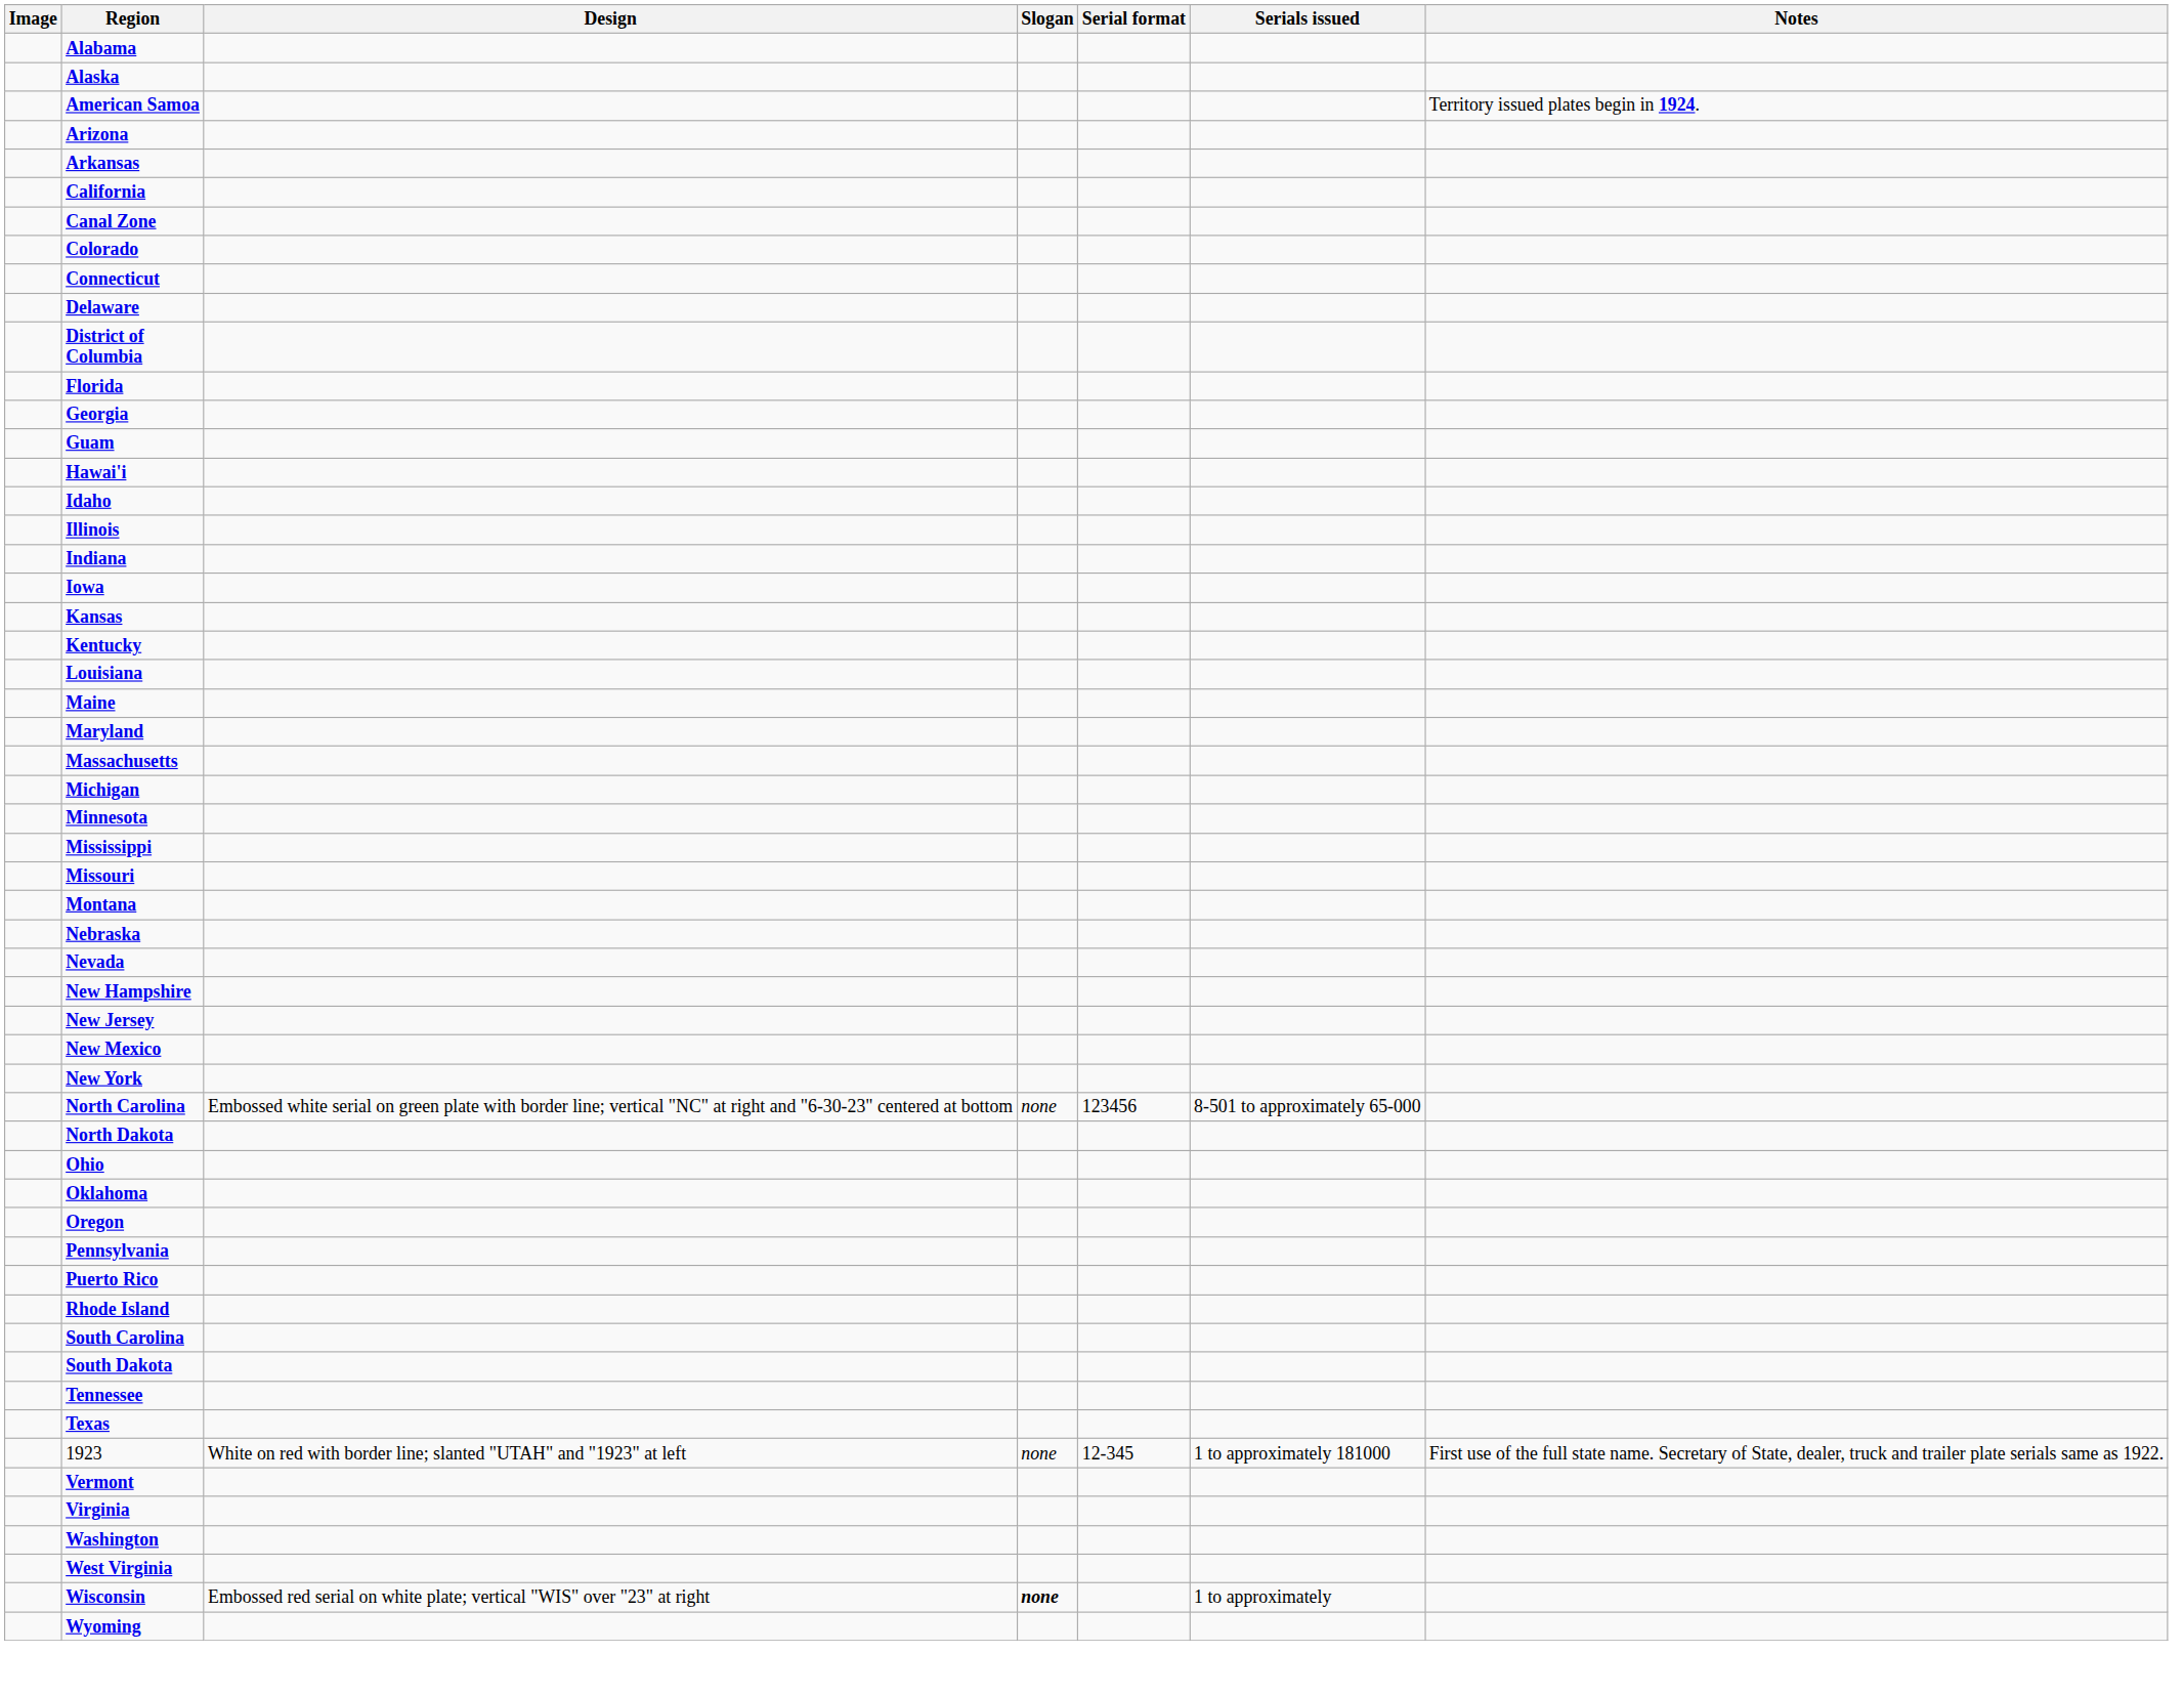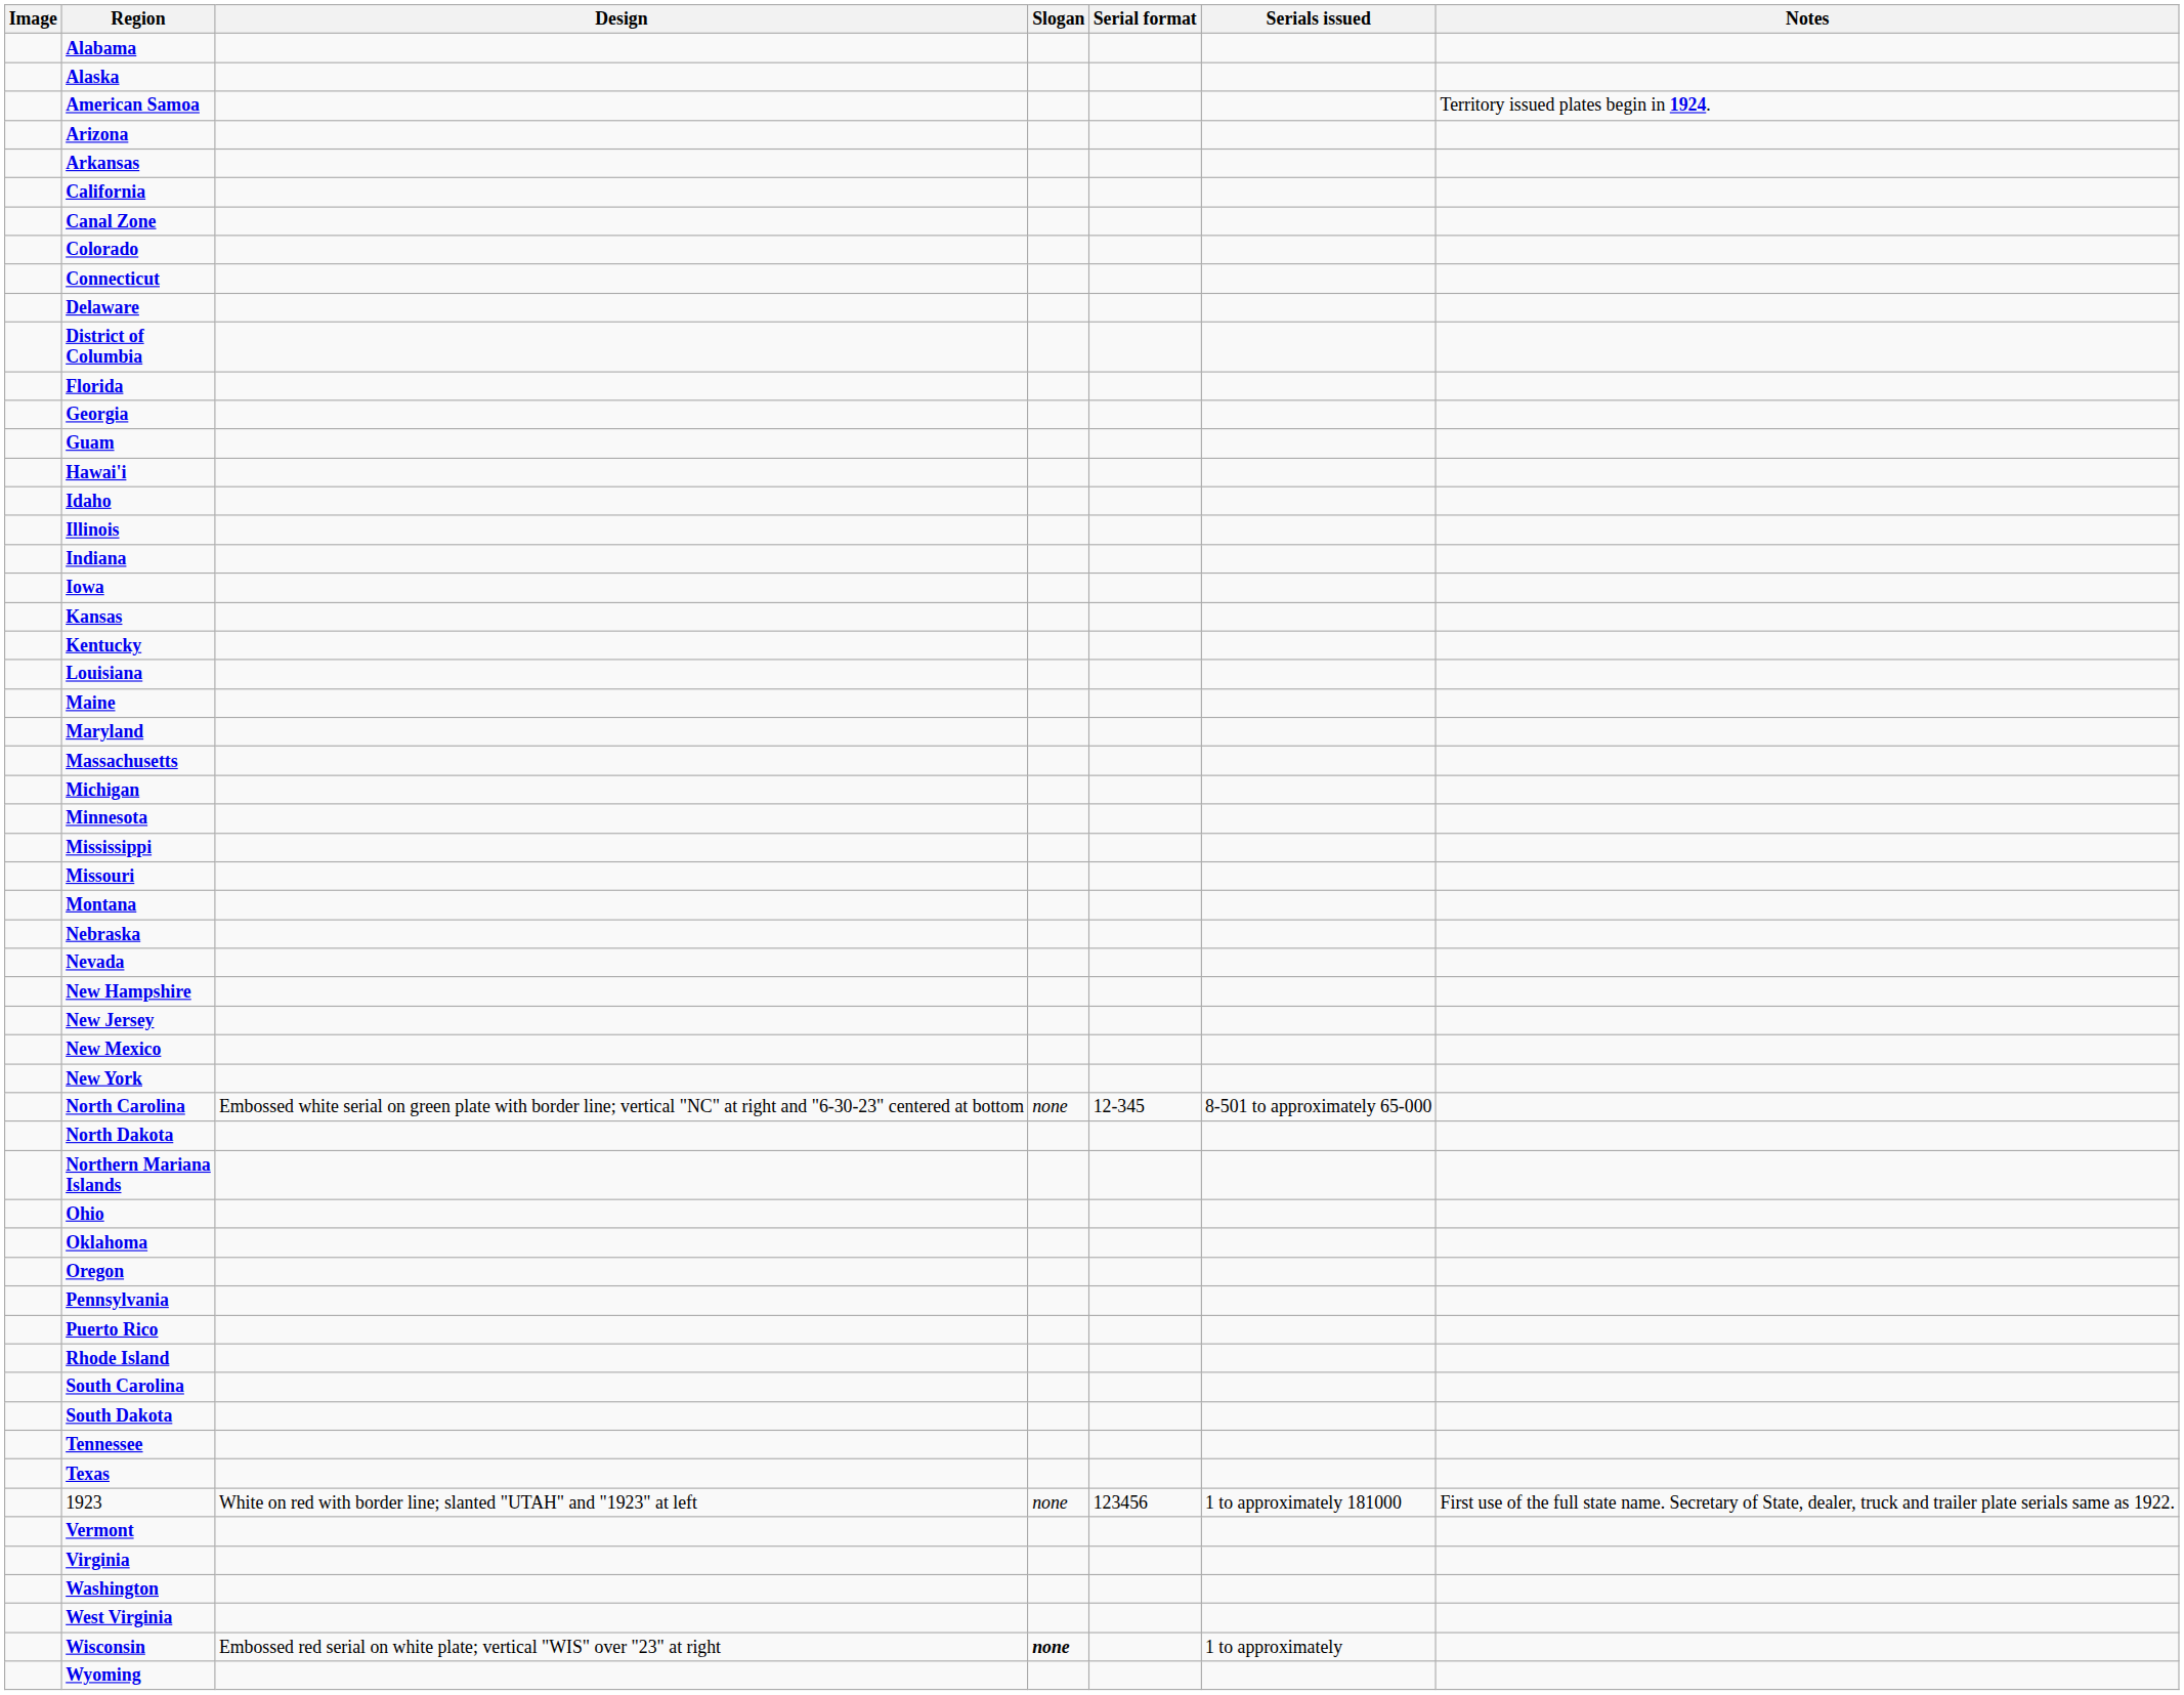 <table class="wikitable">
 <tr>
 <th>Image</th>
 <th>Region</th>
 <th>Design</th>
 <th>Slogan</th>
 <th>Serial format</th>
 <th>Serials issued</th>
 <th>Notes</th>
 </tr>
 <tr>
 <td></td>
 <td><strong><a href='#'>Alabama</a></strong></td>
 <td></td>
 <td></td>
 <td></td>
 <td></td>
 <td></td>
 </tr>
 <tr>
 <td></td>
 <td><strong><a href='#'>Alaska</a></strong></td>
 <td></td>
 <td></td>
 <td></td>
 <td></td>
 <td></td>
 </tr>
 <tr>
 <td></td>
 <td><strong><a href='#'>American Samoa</a></strong></td>
 <td></td>
 <td></td>
 <td></td>
 <td></td>
 <td>Territory issued plates begin in <a href='#'><strong>1924</strong></a>.</td>
 </tr>
 <tr>
 <td></td>
 <td><strong><a href='#'>Arizona</a></strong></td>
 <td></td>
 <td></td>
 <td></td>
 <td></td>
 <td></td>
 </tr>
 <tr>
 <td></td>
 <td><strong><a href='#'>Arkansas</a></strong></td>
 <td></td>
 <td></td>
 <td></td>
 <td></td>
 <td></td>
 </tr>
 <tr>
 <td></td>
 <td><strong><a href='#'>California</a></strong></td>
 <td></td>
 <td></td>
 <td></td>
 <td></td>
 <td></td>
 </tr>
 <tr>
 <td></td>
 <td><strong><a href='#'>Canal Zone</a></strong></td>
 <td></td>
 <td></td>
 <td></td>
 <td></td>
 <td></td>
 </tr>
 <tr>
 <td></td>
 <td><strong><a href='#'>Colorado</a></strong></td>
 <td></td>
 <td></td>
 <td></td>
 <td></td>
 <td></td>
 </tr>
 <tr>
 <td></td>
 <td><strong><a href='#'>Connecticut</a></strong></td>
 <td></td>
 <td></td>
 <td></td>
 <td></td>
 <td></td>
 </tr>
 <tr>
 <td></td>
 <td><strong><a href='#'>Delaware</a></strong></td>
 <td></td>
 <td></td>
 <td></td>
 <td></td>
 <td></td>
 </tr>
 <tr>
 <td></td>
 <td><strong><a href='#'>District of<br>Columbia</a></strong></td>
 <td></td>
 <td></td>
 <td></td>
 <td></td>
 <td></td>
 </tr>
 <tr>
 <td></td>
 <td><strong><a href='#'>Florida</a></strong></td>
 <td></td>
 <td></td>
 <td></td>
 <td></td>
 <td></td>
 </tr>
 <tr>
 <td></td>
 <td><strong><a href='#'>Georgia</a></strong></td>
 <td></td>
 <td></td>
 <td></td>
 <td></td>
 <td></td>
 </tr>
 <tr>
 <td></td>
 <td><strong><a href='#'>Guam</a></strong></td>
 <td></td>
 <td></td>
 <td></td>
 <td></td>
 <td></td>
 </tr>
 <tr>
 <td></td>
 <td><strong><a href='#'>Hawai'i</a></strong></td>
 <td></td>
 <td></td>
 <td></td>
 <td></td>
 <td></td>
 </tr>
 <tr>
 <td></td>
 <td><strong><a href='#'>Idaho</a></strong></td>
 <td></td>
 <td></td>
 <td></td>
 <td></td>
 <td></td>
 </tr>
 <tr>
 <td></td>
 <td><strong><a href='#'>Illinois</a></strong></td>
 <td></td>
 <td></td>
 <td></td>
 <td></td>
 <td></td>
 </tr>
 <tr>
 <td></td>
 <td><strong><a href='#'>Indiana</a></strong></td>
 <td></td>
 <td></td>
 <td></td>
 <td></td>
 <td></td>
 </tr>
 <tr>
 <td></td>
 <td><strong><a href='#'>Iowa</a></strong></td>
 <td></td>
 <td></td>
 <td></td>
 <td></td>
 <td></td>
 </tr>
 <tr>
 <td></td>
 <td><strong><a href='#'>Kansas</a></strong></td>
 <td></td>
 <td></td>
 <td></td>
 <td></td>
 <td></td>
 </tr>
 <tr>
 <td></td>
 <td><strong><a href='#'>Kentucky</a></strong></td>
 <td></td>
 <td></td>
 <td></td>
 <td></td>
 <td></td>
 </tr>
 <tr>
 <td></td>
 <td><strong><a href='#'>Louisiana</a></strong></td>
 <td></td>
 <td></td>
 <td></td>
 <td></td>
 <td></td>
 </tr>
 <tr>
 <td></td>
 <td><strong><a href='#'>Maine</a></strong></td>
 <td></td>
 <td></td>
 <td></td>
 <td></td>
 <td></td>
 </tr>
 <tr>
 <td></td>
 <td><strong><a href='#'>Maryland</a></strong></td>
 <td></td>
 <td></td>
 <td></td>
 <td></td>
 <td></td>
 </tr>
 <tr>
 <td></td>
 <td><strong><a href='#'>Massachusetts</a></strong></td>
 <td></td>
 <td></td>
 <td></td>
 <td></td>
 <td></td>
 </tr>
 <tr>
 <td></td>
 <td><strong><a href='#'>Michigan</a></strong></td>
 <td></td>
 <td></td>
 <td></td>
 <td></td>
 <td></td>
 </tr>
 <tr>
 <td></td>
 <td><strong><a href='#'>Minnesota</a></strong></td>
 <td></td>
 <td></td>
 <td></td>
 <td></td>
 <td></td>
 </tr>
 <tr>
 <td></td>
 <td><strong><a href='#'>Mississippi</a></strong></td>
 <td></td>
 <td></td>
 <td></td>
 <td></td>
 <td></td>
 </tr>
 <tr>
 <td></td>
 <td><strong><a href='#'>Missouri</a></strong></td>
 <td></td>
 <td></td>
 <td></td>
 <td></td>
 <td></td>
 </tr>
 <tr>
 <td></td>
 <td><strong><a href='#'>Montana</a></strong></td>
 <td></td>
 <td></td>
 <td></td>
 <td></td>
 <td></td>
 </tr>
 <tr>
 <td></td>
 <td><strong><a href='#'>Nebraska</a></strong></td>
 <td></td>
 <td></td>
 <td></td>
 <td></td>
 <td></td>
 </tr>
 <tr>
 <td></td>
 <td><strong><a href='#'>Nevada</a></strong></td>
 <td></td>
 <td></td>
 <td></td>
 <td></td>
 <td></td>
 </tr>
 <tr>
 <td></td>
 <td><strong><a href='#'>New Hampshire</a></strong></td>
 <td></td>
 <td></td>
 <td></td>
 <td></td>
 <td></td>
 </tr>
 <tr>
 <td></td>
 <td><strong><a href='#'>New Jersey</a></strong></td>
 <td></td>
 <td></td>
 <td></td>
 <td></td>
 <td></td>
 </tr>
 <tr>
 <td></td>
 <td><strong><a href='#'>New Mexico</a></strong></td>
 <td></td>
 <td></td>
 <td></td>
 <td></td>
 <td></td>
 </tr>
 <tr>
 <td></td>
 <td><strong><a href='#'>New York</a></strong></td>
 <td></td>
 <td></td>
 <td></td>
 <td></td>
 <td></td>
 </tr>
 <tr>
 <td></td>
 <td><strong><a href='#'>North Carolina</a></strong></td>
 <td>Embossed white serial on green plate with border line; vertical "NC" at right and "6-30-23" centered at bottom</td>
 <td><em>none</em></td>
-<td>123456</td>
+<td>12-345</td>
 <td>8-501 to approximately 65-000</td>
 <td></td>
 </tr>
 <tr>
 <td></td>
 <td><strong><a href='#'>North Dakota</a></strong></td>
+<td></td>
+<td></td>
+<td></td>
+<td></td>
+<td></td>
+</tr>
+<tr>
+<td></td>
+<td><strong><a href='#'>Northern Mariana<br> Islands</a></strong></td>
 <td></td>
 <td></td>
 <td></td>
 <td></td>
 <td></td>
 </tr>
 <tr>
 <td></td>
 <td><strong><a href='#'>Ohio</a></strong></td>
 <td></td>
 <td></td>
 <td></td>
 <td></td>
 <td></td>
 </tr>
 <tr>
 <td></td>
 <td><strong><a href='#'>Oklahoma</a></strong></td>
 <td></td>
 <td></td>
 <td></td>
 <td></td>
 <td></td>
 </tr>
 <tr>
 <td></td>
 <td><strong><a href='#'>Oregon</a></strong></td>
 <td></td>
 <td></td>
 <td></td>
 <td></td>
 <td></td>
 </tr>
 <tr>
 <td></td>
 <td><strong><a href='#'>Pennsylvania</a></strong></td>
 <td></td>
 <td></td>
 <td></td>
 <td></td>
 <td></td>
 </tr>
 <tr>
 <td></td>
 <td><strong><a href='#'>Puerto Rico</a></strong></td>
 <td></td>
 <td></td>
 <td></td>
 <td></td>
 <td></td>
 </tr>
 <tr>
 <td></td>
 <td><strong><a href='#'>Rhode Island</a></strong></td>
 <td></td>
 <td></td>
 <td></td>
 <td></td>
 <td></td>
 </tr>
 <tr>
 <td></td>
 <td><strong><a href='#'>South Carolina</a></strong></td>
 <td></td>
 <td></td>
 <td></td>
 <td></td>
 <td></td>
 </tr>
 <tr>
 <td></td>
 <td><strong><a href='#'>South Dakota</a></strong></td>
 <td></td>
 <td></td>
 <td></td>
 <td></td>
 <td></td>
 </tr>
 <tr>
 <td></td>
 <td><strong><a href='#'>Tennessee</a></strong></td>
 <td></td>
 <td></td>
 <td></td>
 <td></td>
 <td></td>
 </tr>
 <tr>
 <td></td>
 <td><strong><a href='#'>Texas</a></strong></td>
 <td></td>
 <td></td>
 <td></td>
 <td></td>
 <td></td>
 </tr>
 <tr>
 <td></td>
 <td>1923</td>
 <td>White on red with border line; slanted "UTAH" and "1923" at left</td>
 <td><em>none</em></td>
-<td>12-345</td>
+<td>123456</td>
 <td>1 to approximately 181000</td>
 <td>First use of the full state name. Secretary of State, dealer, truck and trailer plate serials same as 1922.</td>
 </tr>
 <tr>
 <td></td>
 <td><strong><a href='#'>Vermont</a></strong></td>
 <td></td>
 <td></td>
 <td></td>
 <td></td>
 <td></td>
 </tr>
 <tr>
 <td></td>
 <td><strong><a href='#'>Virginia</a></strong></td>
 <td></td>
 <td></td>
 <td></td>
 <td></td>
 <td></td>
 </tr>
 <tr>
 <td></td>
 <td><strong><a href='#'>Washington</a></strong></td>
 <td></td>
 <td></td>
 <td></td>
 <td></td>
 <td></td>
 </tr>
 <tr>
 <td></td>
 <td><strong><a href='#'>West Virginia</a></strong></td>
 <td></td>
 <td></td>
 <td></td>
 <td></td>
 <td></td>
 </tr>
 <tr>
 <td></td>
 <td><strong><a href='#'>Wisconsin</a></strong></td>
 <td>Embossed red serial on white plate; vertical "WIS" over "23" at right</td>
 <td><strong><em>none</em></strong></td>
 <td></td>
 <td>1 to approximately </td>
 <td></td>
 </tr>
 <tr>
 <td></td>
 <td><strong><a href='#'>Wyoming</a></strong></td>
 <td></td>
 <td></td>
 <td></td>
 <td></td>
 <td></td>
 </tr>
 </table>
